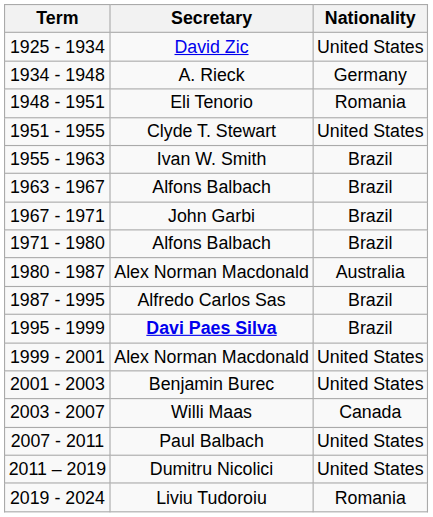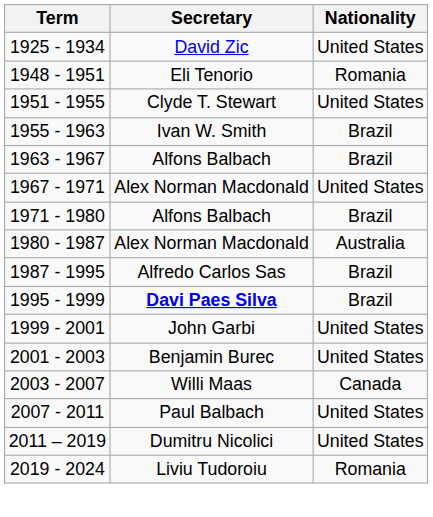 <table class="wikitable" style="text-align:center">
 <tr>
 <th>Term</th>
 <th>Secretary</th>
 <th>Nationality</th>
 </tr>
 <tr>
 <td>1925 - 1934</td>
 <td><a href='#'>David Zic</a></td>
 <td>United States</td>
-</tr>
-<tr>
-<td>1934 - 1948</td>
-<td>A. Rieck</td>
-<td>Germany</td>
 </tr>
 <tr>
 <td>1948 - 1951</td>
 <td>Eli Tenorio</td>
 <td>Romania</td>
 </tr>
 <tr>
 <td>1951 - 1955</td>
 <td>Clyde T. Stewart</td>
 <td>United States</td>
 </tr>
 <tr>
 <td>1955 - 1963</td>
 <td>Ivan W. Smith</td>
 <td>Brazil</td>
 </tr>
 <tr>
 <td>1963 - 1967</td>
 <td>Alfons Balbach</td>
 <td>Brazil</td>
 </tr>
 <tr>
 <td>1967 - 1971</td>
-<td>John Garbi</td>
-<td>Brazil</td>
+<td>Alex Norman Macdonald</td>
+<td>United States</td>
 </tr>
 <tr>
 <td>1971 - 1980</td>
 <td>Alfons Balbach</td>
 <td>Brazil</td>
 </tr>
 <tr>
 <td>1980 - 1987</td>
 <td>Alex Norman Macdonald</td>
 <td>Australia</td>
 </tr>
 <tr>
 <td>1987 - 1995</td>
 <td>Alfredo Carlos Sas</td>
 <td>Brazil</td>
 </tr>
 <tr>
 <td>1995 - 1999</td>
 <td><strong><a href='#'>Davi Paes Silva</a></strong></td>
 <td>Brazil</td>
 </tr>
 <tr>
 <td>1999 - 2001</td>
-<td>Alex Norman Macdonald</td>
+<td>John Garbi</td>
 <td>United States</td>
 </tr>
 <tr>
 <td>2001 - 2003</td>
 <td>Benjamin Burec</td>
 <td>United States</td>
 </tr>
 <tr>
 <td>2003 - 2007</td>
 <td>Willi Maas</td>
 <td>Canada</td>
 </tr>
 <tr>
 <td>2007 - 2011</td>
 <td>Paul Balbach</td>
 <td>United States</td>
 </tr>
 <tr>
 <td>2011 –  2019</td>
 <td>Dumitru Nicolici</td>
 <td>United States</td>
 </tr>
 <tr>
 <td>2019 -  2024</td>
 <td>Liviu Tudoroiu</td>
 <td>Romania</td>
 </tr>
 </table>
